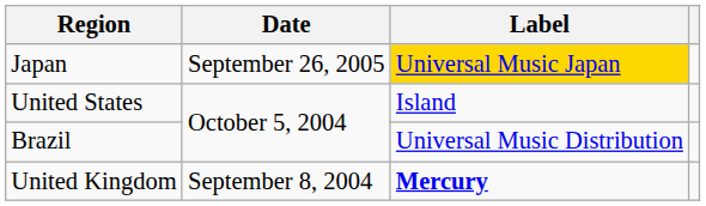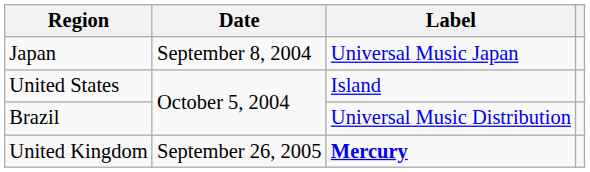 <table class="wikitable">
 <tr>
 <th>Region</th>
 <th>Date</th>
 <th>Label</th>
 <th></th>
 </tr>
 <tr>
 <td>Japan</td>
-<td>September 26, 2005</td>
-<td style="background: gold;"><a href='#'>Universal Music Japan</a></td>
+<td>September 8, 2004</td>
+<td><a href='#'>Universal Music Japan</a></td>
 <td></td>
 </tr>
 <tr>
 <td>United States</td>
 <td rowspan="2">October 5, 2004</td>
 <td><a href='#'>Island</a></td>
 <td></td>
 </tr>
 <tr>
 <td>Brazil</td>
 <td><a href='#'>Universal Music Distribution</a></td>
 <td></td>
 </tr>
 <tr>
 <td>United Kingdom</td>
-<td>September 8, 2004</td>
+<td>September 26, 2005</td>
 <td><strong><a href='#'>Mercury</a></strong></td>
 <td></td>
 </tr>
 </table>
